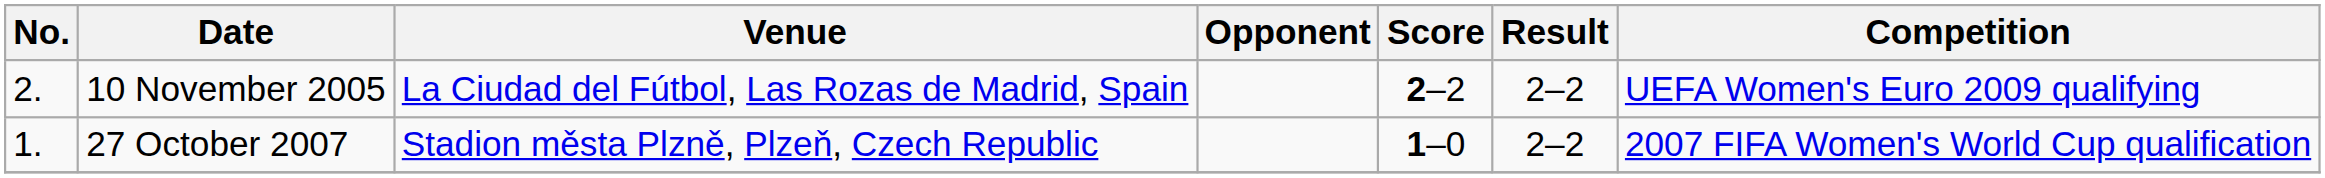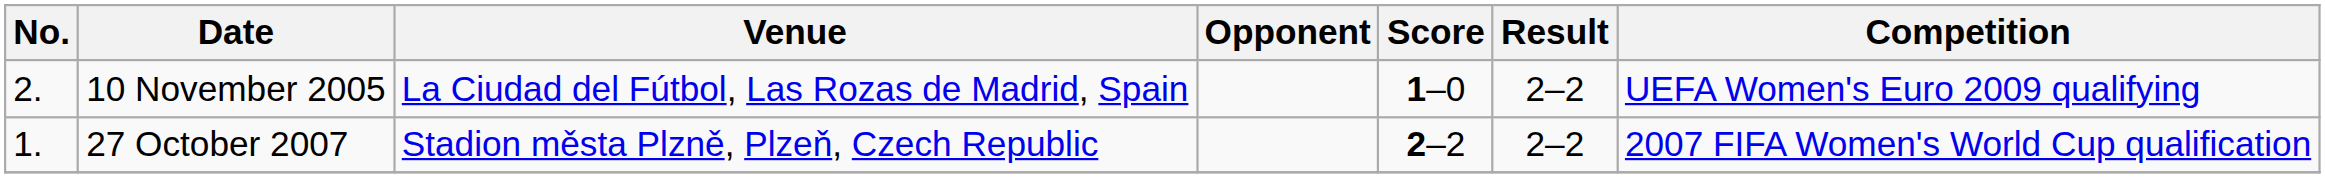 <table class="wikitable">
 <tr>
 <th>No.</th>
 <th>Date</th>
 <th>Venue</th>
 <th>Opponent</th>
 <th>Score</th>
 <th>Result</th>
 <th>Competition</th>
 </tr>
 <tr>
 <td>2.</td>
 <td>10 November 2005</td>
 <td><a href='#'>La Ciudad del Fútbol</a>, <a href='#'>Las Rozas de Madrid</a>, <a href='#'>Spain</a></td>
 <td></td>
-<td align=center><strong>2</strong>–2</td>
+<td align=center><strong>1</strong>–0</td>
 <td align=center>2–2</td>
 <td><a href='#'>UEFA Women's Euro 2009 qualifying</a></td>
 </tr>
 <tr>
 <td>1.</td>
 <td>27 October 2007</td>
 <td><a href='#'>Stadion města Plzně</a>, <a href='#'>Plzeň</a>, <a href='#'>Czech Republic</a></td>
 <td></td>
-<td align=center><strong>1</strong>–0</td>
+<td align=center><strong>2</strong>–2</td>
 <td align=center>2–2</td>
 <td><a href='#'>2007 FIFA Women's World Cup qualification</a></td>
 </tr>
 <tr>
 </tr>
 </table>
